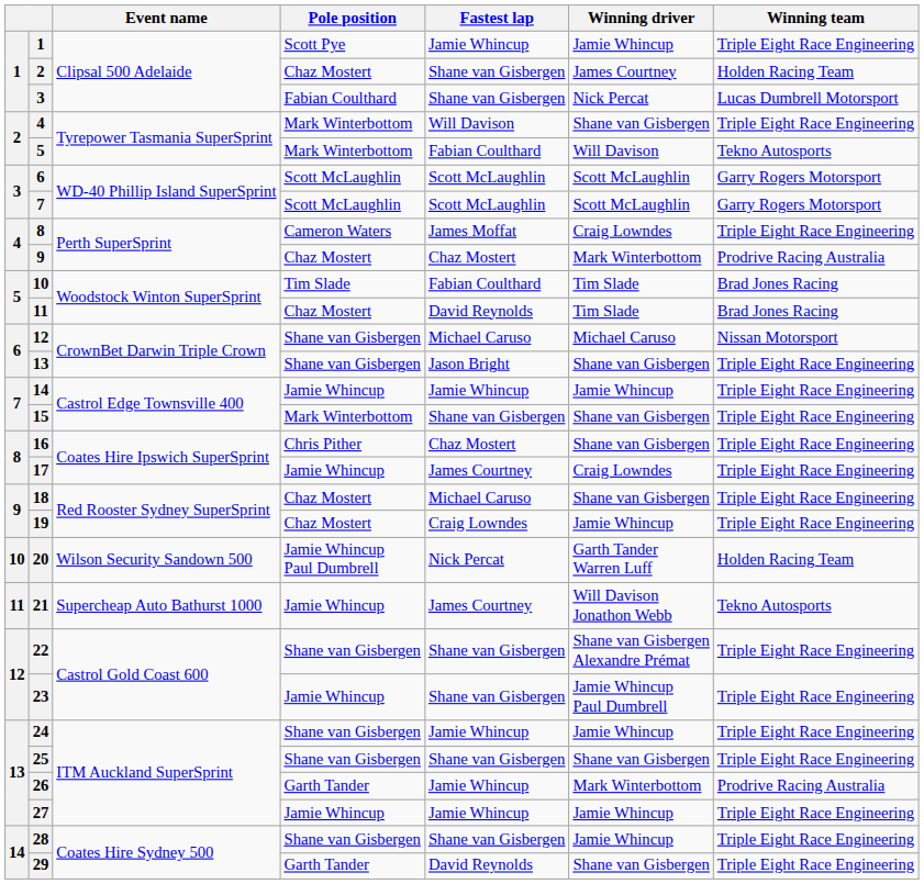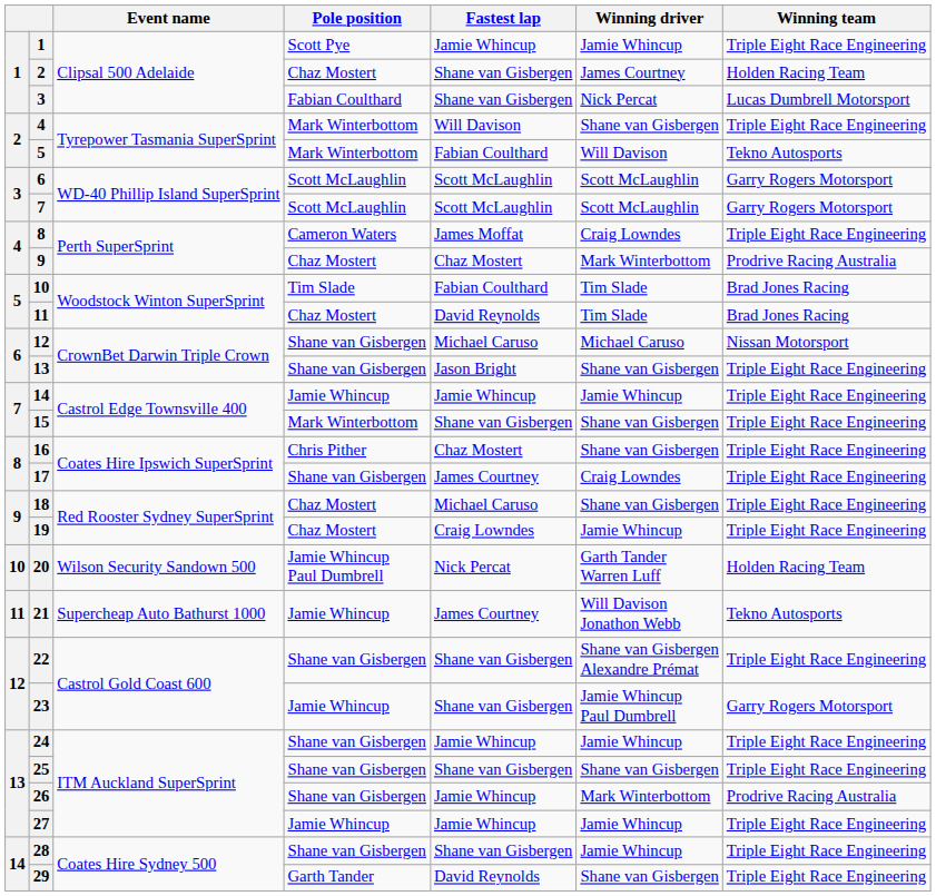 <table class="wikitable" style="font-size: 85%">
 <tr>
 <th colspan="2"></th>
 <th>Event name</th>
 <th><a href='#'>Pole position</a></th>
 <th><a href='#'>Fastest lap</a></th>
 <th>Winning driver</th>
 <th>Winning team</th>
 </tr>
 <tr>
 <th rowspan=3>1</th>
 <th>1</th>
 <td rowspan=3><a href='#'>Clipsal 500 Adelaide</a></td>
 <td> <a href='#'>Scott Pye</a></td>
 <td> <a href='#'>Jamie Whincup</a></td>
 <td> <a href='#'>Jamie Whincup</a></td>
 <td><a href='#'>Triple Eight Race Engineering</a></td>
 </tr>
 <tr>
 <th>2</th>
 <td> <a href='#'>Chaz Mostert</a></td>
 <td> <a href='#'>Shane van Gisbergen</a></td>
 <td> <a href='#'>James Courtney</a></td>
 <td><a href='#'>Holden Racing Team</a></td>
 </tr>
 <tr>
 <th>3</th>
 <td> <a href='#'>Fabian Coulthard</a></td>
 <td> <a href='#'>Shane van Gisbergen</a></td>
 <td> <a href='#'>Nick Percat</a></td>
 <td><a href='#'>Lucas Dumbrell Motorsport</a></td>
 </tr>
 <tr>
 <th rowspan=2>2</th>
 <th>4</th>
 <td rowspan=2><a href='#'>Tyrepower Tasmania SuperSprint</a></td>
 <td> <a href='#'>Mark Winterbottom</a></td>
 <td> <a href='#'>Will Davison</a></td>
 <td> <a href='#'>Shane van Gisbergen</a></td>
 <td><a href='#'>Triple Eight Race Engineering</a></td>
 </tr>
 <tr>
 <th>5</th>
 <td> <a href='#'>Mark Winterbottom</a></td>
 <td> <a href='#'>Fabian Coulthard</a></td>
 <td> <a href='#'>Will Davison</a></td>
 <td><a href='#'>Tekno Autosports</a></td>
 </tr>
 <tr>
 <th rowspan=2>3</th>
 <th>6</th>
 <td rowspan=2><a href='#'>WD-40 Phillip Island SuperSprint</a></td>
 <td> <a href='#'>Scott McLaughlin</a></td>
 <td> <a href='#'>Scott McLaughlin</a></td>
 <td> <a href='#'>Scott McLaughlin</a></td>
 <td><a href='#'>Garry Rogers Motorsport</a></td>
 </tr>
 <tr>
 <th>7</th>
 <td> <a href='#'>Scott McLaughlin</a></td>
 <td> <a href='#'>Scott McLaughlin</a></td>
 <td> <a href='#'>Scott McLaughlin</a></td>
 <td><a href='#'>Garry Rogers Motorsport</a></td>
 </tr>
 <tr>
 <th rowspan=2>4</th>
 <th>8</th>
 <td rowspan=2><a href='#'>Perth SuperSprint</a></td>
 <td> <a href='#'>Cameron Waters</a></td>
 <td> <a href='#'>James Moffat</a></td>
 <td> <a href='#'>Craig Lowndes</a></td>
 <td><a href='#'>Triple Eight Race Engineering</a></td>
 </tr>
 <tr>
 <th>9</th>
 <td> <a href='#'>Chaz Mostert</a></td>
 <td> <a href='#'>Chaz Mostert</a></td>
 <td> <a href='#'>Mark Winterbottom</a></td>
 <td><a href='#'>Prodrive Racing Australia</a></td>
 </tr>
 <tr>
 <th rowspan=2>5</th>
 <th>10</th>
 <td rowspan=2><a href='#'>Woodstock Winton SuperSprint</a></td>
 <td> <a href='#'>Tim Slade</a></td>
 <td> <a href='#'>Fabian Coulthard</a></td>
 <td> <a href='#'>Tim Slade</a></td>
 <td><a href='#'>Brad Jones Racing</a></td>
 </tr>
 <tr>
 <th>11</th>
 <td> <a href='#'>Chaz Mostert</a></td>
 <td> <a href='#'>David Reynolds</a></td>
 <td> <a href='#'>Tim Slade</a></td>
 <td><a href='#'>Brad Jones Racing</a></td>
 </tr>
 <tr>
 <th rowspan=2>6</th>
 <th>12</th>
 <td rowspan=2><a href='#'>CrownBet Darwin Triple Crown</a></td>
 <td> <a href='#'>Shane van Gisbergen</a></td>
 <td> <a href='#'>Michael Caruso</a></td>
 <td> <a href='#'>Michael Caruso</a></td>
 <td><a href='#'>Nissan Motorsport</a></td>
 </tr>
 <tr>
 <th>13</th>
 <td> <a href='#'>Shane van Gisbergen</a></td>
 <td> <a href='#'>Jason Bright</a></td>
 <td> <a href='#'>Shane van Gisbergen</a></td>
 <td><a href='#'>Triple Eight Race Engineering</a></td>
 </tr>
 <tr>
 <th rowspan=2>7</th>
 <th>14</th>
 <td rowspan=2><a href='#'>Castrol Edge Townsville 400</a></td>
 <td> <a href='#'>Jamie Whincup</a></td>
 <td> <a href='#'>Jamie Whincup</a></td>
 <td> <a href='#'>Jamie Whincup</a></td>
 <td><a href='#'>Triple Eight Race Engineering</a></td>
 </tr>
 <tr>
 <th>15</th>
 <td> <a href='#'>Mark Winterbottom</a></td>
 <td> <a href='#'>Shane van Gisbergen</a></td>
 <td> <a href='#'>Shane van Gisbergen</a></td>
 <td><a href='#'>Triple Eight Race Engineering</a></td>
 </tr>
 <tr>
 <th rowspan=2>8</th>
 <th>16</th>
 <td rowspan=2><a href='#'>Coates Hire Ipswich SuperSprint</a></td>
 <td> <a href='#'>Chris Pither</a></td>
 <td> <a href='#'>Chaz Mostert</a></td>
 <td> <a href='#'>Shane van Gisbergen</a></td>
 <td><a href='#'>Triple Eight Race Engineering</a></td>
 </tr>
 <tr>
 <th>17</th>
-<td> <a href='#'>Jamie Whincup</a></td>
+<td> <a href='#'>Shane van Gisbergen</a></td>
 <td> <a href='#'>James Courtney</a></td>
 <td> <a href='#'>Craig Lowndes</a></td>
 <td><a href='#'>Triple Eight Race Engineering</a></td>
 </tr>
 <tr>
 <th rowspan=2>9</th>
 <th>18</th>
 <td rowspan=2><a href='#'>Red Rooster Sydney SuperSprint</a></td>
 <td> <a href='#'>Chaz Mostert</a></td>
 <td> <a href='#'>Michael Caruso</a></td>
 <td> <a href='#'>Shane van Gisbergen</a></td>
 <td><a href='#'>Triple Eight Race Engineering</a></td>
 </tr>
 <tr>
 <th>19</th>
 <td> <a href='#'>Chaz Mostert</a></td>
 <td> <a href='#'>Craig Lowndes</a></td>
 <td> <a href='#'>Jamie Whincup</a></td>
 <td><a href='#'>Triple Eight Race Engineering</a></td>
 </tr>
 <tr>
 <th>10</th>
 <th>20</th>
 <td><a href='#'>Wilson Security Sandown 500</a></td>
 <td> <a href='#'>Jamie Whincup</a><br> <a href='#'>Paul Dumbrell</a></td>
 <td> <a href='#'>Nick Percat</a></td>
 <td> <a href='#'>Garth Tander</a><br> <a href='#'>Warren Luff</a></td>
 <td><a href='#'>Holden Racing Team</a></td>
 </tr>
 <tr>
 <th>11</th>
 <th>21</th>
 <td><a href='#'>Supercheap Auto Bathurst 1000</a></td>
 <td> <a href='#'>Jamie Whincup</a></td>
 <td> <a href='#'>James Courtney</a></td>
 <td> <a href='#'>Will Davison</a><br> <a href='#'>Jonathon Webb</a></td>
 <td><a href='#'>Tekno Autosports</a></td>
 </tr>
 <tr>
 <th rowspan=2>12</th>
 <th>22</th>
 <td rowspan=2><a href='#'>Castrol Gold Coast 600</a></td>
 <td> <a href='#'>Shane van Gisbergen</a></td>
 <td> <a href='#'>Shane van Gisbergen</a></td>
 <td> <a href='#'>Shane van Gisbergen</a><br> <a href='#'>Alexandre Prémat</a></td>
 <td><a href='#'>Triple Eight Race Engineering</a></td>
 </tr>
 <tr>
 <th>23</th>
 <td> <a href='#'>Jamie Whincup</a></td>
 <td> <a href='#'>Shane van Gisbergen</a></td>
 <td> <a href='#'>Jamie Whincup</a><br> <a href='#'>Paul Dumbrell</a></td>
-<td><a href='#'>Triple Eight Race Engineering</a></td>
+<td><a href='#'>Garry Rogers Motorsport</a></td>
 </tr>
 <tr>
 <th rowspan=4>13</th>
 <th>24</th>
 <td rowspan=4><a href='#'>ITM Auckland SuperSprint</a></td>
 <td> <a href='#'>Shane van Gisbergen</a></td>
 <td> <a href='#'>Jamie Whincup</a></td>
 <td> <a href='#'>Jamie Whincup</a></td>
 <td><a href='#'>Triple Eight Race Engineering</a></td>
 </tr>
 <tr>
 <th>25</th>
 <td> <a href='#'>Shane van Gisbergen</a></td>
 <td> <a href='#'>Shane van Gisbergen</a></td>
 <td> <a href='#'>Shane van Gisbergen</a></td>
 <td><a href='#'>Triple Eight Race Engineering</a></td>
 </tr>
 <tr>
 <th>26</th>
-<td> <a href='#'>Garth Tander</a></td>
+<td> <a href='#'>Shane van Gisbergen</a></td>
 <td> <a href='#'>Jamie Whincup</a></td>
 <td> <a href='#'>Mark Winterbottom</a></td>
 <td><a href='#'>Prodrive Racing Australia</a></td>
 </tr>
 <tr>
 <th>27</th>
 <td> <a href='#'>Jamie Whincup</a></td>
 <td> <a href='#'>Jamie Whincup</a></td>
 <td> <a href='#'>Jamie Whincup</a></td>
 <td><a href='#'>Triple Eight Race Engineering</a></td>
 </tr>
 <tr>
 <th rowspan=2>14</th>
 <th>28</th>
 <td rowspan=2><a href='#'>Coates Hire Sydney 500</a></td>
 <td> <a href='#'>Shane van Gisbergen</a></td>
 <td> <a href='#'>Shane van Gisbergen</a></td>
 <td> <a href='#'>Jamie Whincup</a></td>
 <td><a href='#'>Triple Eight Race Engineering</a></td>
 </tr>
 <tr>
 <th>29</th>
 <td> <a href='#'>Garth Tander</a></td>
 <td> <a href='#'>David Reynolds</a></td>
 <td> <a href='#'>Shane van Gisbergen</a></td>
 <td><a href='#'>Triple Eight Race Engineering</a></td>
 </tr>
 </table>
